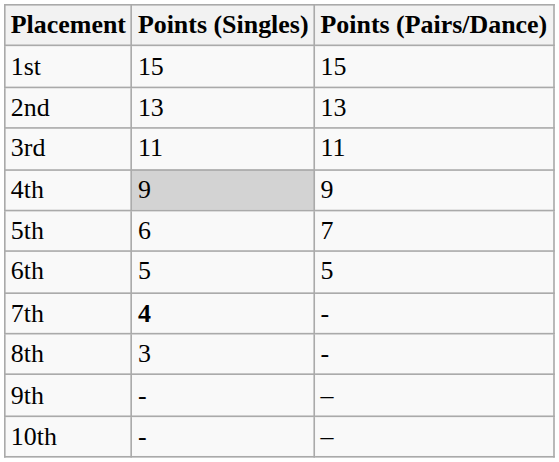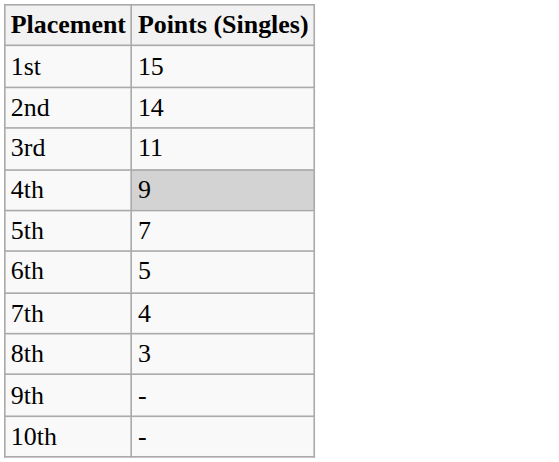 <table class="wikitable">
 <tr>
 <th>Placement</th>
 <th>Points (Singles)</th>
-<th>Points (Pairs/Dance)</th>
 </tr>
 <tr>
 <td>1st</td>
 <td>15</td>
-<td>15</td>
 </tr>
 <tr>
 <td>2nd</td>
-<td>13</td>
-<td>13</td>
+<td>14</td>
 </tr>
 <tr>
 <td>3rd</td>
-<td>11</td>
 <td>11</td>
 </tr>
 <tr>
 <td>4th</td>
 <td style="background: lightgrey;">9</td>
-<td>9</td>
 </tr>
 <tr>
 <td>5th</td>
-<td>6</td>
 <td>7</td>
 </tr>
 <tr>
 <td>6th</td>
 <td>5</td>
-<td>5</td>
 </tr>
 <tr>
 <td>7th</td>
-<td><strong>4</strong></td>
-<td>-</td>
+<td>4</td>
 </tr>
 <tr>
 <td>8th</td>
 <td>3</td>
-<td>-</td>
 </tr>
 <tr>
 <td>9th</td>
 <td>-</td>
-<td>–</td>
 </tr>
 <tr>
 <td>10th</td>
 <td>-</td>
-<td>–</td>
 </tr>
 </table>
